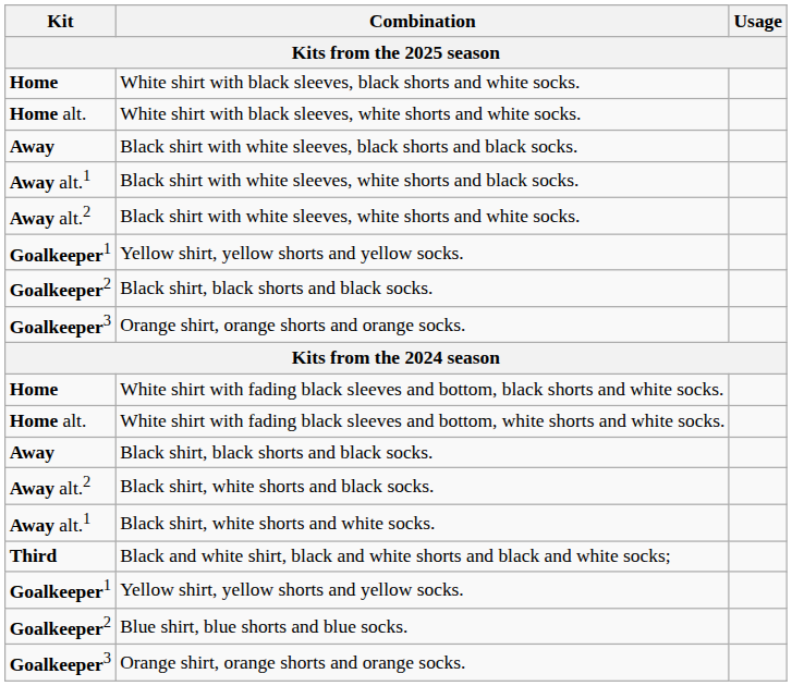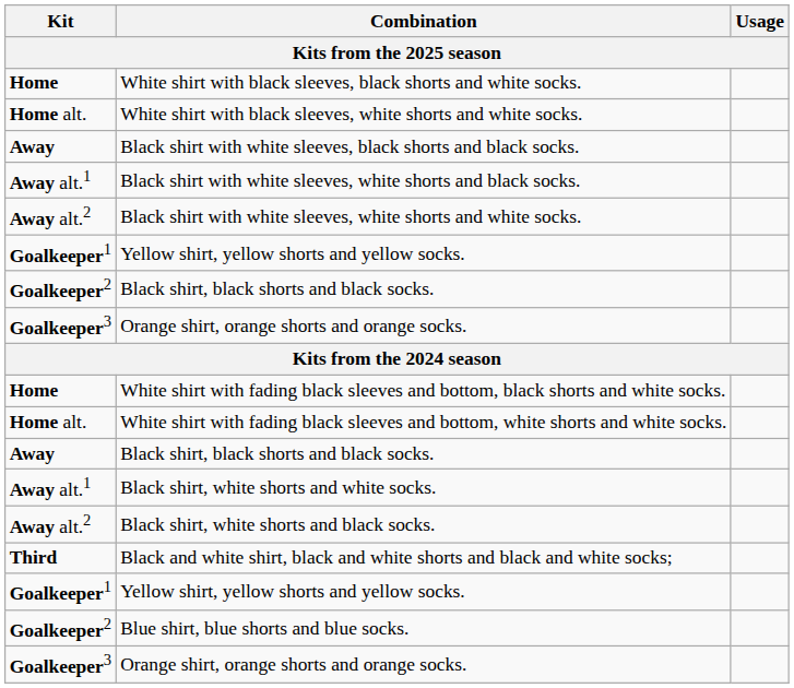 <table class="wikitable" style="font-size:90%;">
 <tr>
 <th>Kit</th>
 <th>Combination</th>
 <th>Usage</th>
 </tr>
 <tr>
 <th colspan="3">Kits from the 2025 season</th>
 </tr>
 <tr>
 <td><strong>Home</strong></td>
 <td>White shirt with black sleeves, black shorts and white socks.</td>
 <td></td>
 </tr>
 <tr>
 <td><strong>Home</strong> alt.</td>
 <td>White shirt with black sleeves, white shorts and white socks.</td>
 <td></td>
 </tr>
 <tr>
 <td><strong>Away</strong></td>
 <td>Black shirt with white sleeves, black shorts and black socks.</td>
 <td></td>
 </tr>
 <tr>
 <td><strong>Away</strong> alt.<sup>1</sup></td>
 <td>Black shirt with white sleeves, white shorts and black socks.<br></td>
 </tr>
 <tr>
 <td><strong>Away</strong> alt.<sup>2</sup></td>
 <td>Black shirt with white sleeves, white shorts and white socks.</td>
 <td></td>
 </tr>
 <tr>
 <td><strong>Goalkeeper</strong><sup>1</sup></td>
 <td>Yellow shirt, yellow shorts and yellow socks.</td>
 <td></td>
 </tr>
 <tr>
 <td><strong>Goalkeeper</strong><sup>2</sup></td>
 <td>Black shirt, black shorts and black socks.</td>
 <td></td>
 </tr>
 <tr>
 <td><strong>Goalkeeper</strong><sup>3</sup></td>
 <td>Orange shirt, orange shorts and orange socks.<br></td>
 </tr>
 <tr>
 <th colspan="3">Kits from the 2024 season</th>
 </tr>
 <tr>
 <td><strong>Home</strong></td>
 <td>White shirt with fading black sleeves and bottom, black shorts and white socks.</td>
 <td></td>
 </tr>
 <tr>
 <td><strong>Home</strong> alt.</td>
 <td>White shirt with fading black sleeves and bottom, white shorts and white socks.</td>
 <td></td>
 </tr>
 <tr>
 <td><strong>Away</strong></td>
 <td>Black shirt, black shorts and black socks.</td>
 <td></td>
 </tr>
 <tr>
-<td><strong>Away</strong> alt.<sup>2</sup></td>
-<td>Black shirt, white shorts and black socks.</td>
+<td><strong>Away</strong> alt.<sup>1</sup></td>
+<td>Black shirt, white shorts and white socks.</td>
 <td></td>
 </tr>
 <tr>
-<td><strong>Away</strong> alt.<sup>1</sup></td>
-<td>Black shirt, white shorts and white socks.</td>
+<td><strong>Away</strong> alt.<sup>2</sup></td>
+<td>Black shirt, white shorts and black socks.</td>
 <td></td>
 </tr>
 <tr>
 <td><strong>Third</strong></td>
 <td>Black and white shirt, black and white shorts and black and white socks;<br></td>
 </tr>
 <tr>
 <td><strong>Goalkeeper</strong><sup>1</sup></td>
 <td>Yellow shirt, yellow shorts and yellow socks.</td>
 <td></td>
 </tr>
 <tr>
 <td><strong>Goalkeeper</strong><sup>2</sup></td>
 <td>Blue shirt, blue shorts and blue socks.</td>
 <td></td>
 </tr>
 <tr>
 <td><strong>Goalkeeper</strong><sup>3</sup></td>
 <td>Orange shirt, orange shorts and orange socks.</td>
 <td></td>
 </tr>
 </table>
